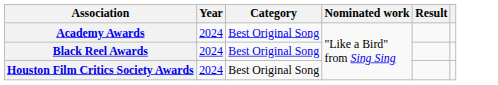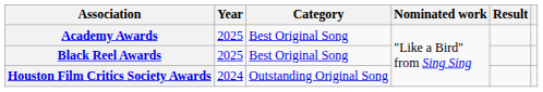 <table class="wikitable sortable plainrowheaders">
 <tr>
 <th scope="col">Association</th>
 <th scope="col">Year</th>
 <th scope="col">Category</th>
 <th scope="col">Nominated work</th>
 <th scope="col">Result</th>
 <th scope="col"></th>
 </tr>
 <tr>
 <th scope=row><a href='#'>Academy Awards</a></th>
-<td><a href='#'>2024</a></td>
+<td><a href='#'>2025</a></td>
 <td><a href='#'>Best Original Song</a></td>
 <td rowspan=3>"Like a Bird"<br>from <em><a href='#'>Sing Sing</a></em></td>
 <td></td>
 <td></td>
 </tr>
 <tr>
 <th scope=row><a href='#'>Black Reel Awards</a></th>
-<td><a href='#'>2024</a></td>
+<td><a href='#'>2025</a></td>
 <td><a href='#'>Best Original Song</a></td>
 <td></td>
 <td></td>
 </tr>
 <tr>
 <th scope=row><a href='#'>Houston Film Critics Society Awards</a></th>
 <td><a href='#'>2024</a></td>
-<td>Best Original Song</td>
+<td><a href='#'>Outstanding Original Song</a></td>
 <td></td>
 <td></td>
 </tr>
 </table>
